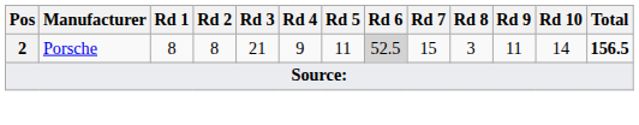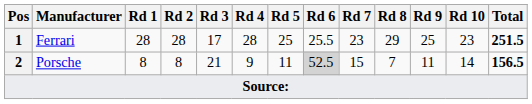 <table class="wikitable" style="font-size: 90%;">
 <tr>
 <th>Pos</th>
 <th>Manufacturer</th>
 <th>Rd 1</th>
 <th>Rd 2</th>
 <th>Rd 3</th>
 <th>Rd 4</th>
 <th>Rd 5</th>
 <th>Rd 6</th>
 <th>Rd 7</th>
 <th>Rd 8</th>
 <th>Rd 9</th>
 <th>Rd 10</th>
 <th>Total</th>
 </tr>
 <tr>
+<th>1</th>
+<td> <a href='#'>Ferrari</a></td>
+<td align=center>28</td>
+<td align=center>28</td>
+<td align=center>17</td>
+<td align=center>28</td>
+<td align=center>25</td>
+<td align=center>25.5</td>
+<td align=center>23</td>
+<td align=center>29</td>
+<td align=center>25</td>
+<td align=center>23</td>
+<td align=center><strong>251.5</strong></td>
+</tr>
+<tr>
 <th>2</th>
 <td> <a href='#'>Porsche</a></td>
 <td align=center>8</td>
 <td align=center>8</td>
 <td align=center>21</td>
 <td align=center>9</td>
 <td align=center>11</td>
 <td align=center style="background: lightgrey;">52.5</td>
 <td align=center>15</td>
-<td align=center>3</td>
+<td align=center>7</td>
 <td align=center>11</td>
 <td align=center>14</td>
 <td align=center><strong>156.5</strong></td>
 </tr>
 <tr class="sortbottom">
 <td colspan="13" style="background-color:#EAECF0;text-align:center"><strong>Source:</strong></td>
 </tr>
 </table>
